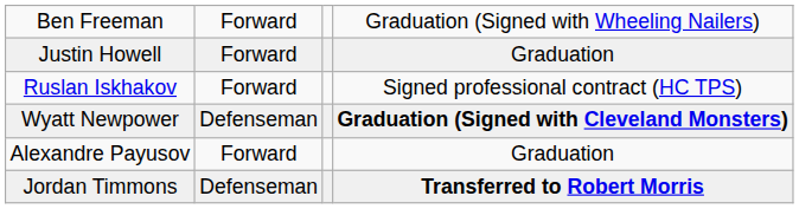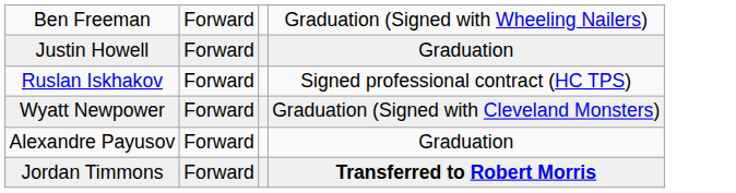 <table class="wikitable">
 <tr align="center" bgcolor="">
 <td>Ben Freeman</td>
 <td>Forward</td>
 <td></td>
 <td>Graduation (Signed with <a href='#'>Wheeling Nailers</a>)</td>
 </tr>
 <tr align="center" bgcolor="f0f0f0">
 <td>Justin Howell</td>
 <td>Forward</td>
 <td></td>
 <td>Graduation</td>
 </tr>
 <tr align="center" bgcolor="">
 <td><a href='#'>Ruslan Iskhakov</a></td>
 <td>Forward</td>
 <td></td>
 <td>Signed professional contract (<a href='#'>HC TPS</a>)</td>
 </tr>
 <tr align="center" bgcolor="f0f0f0">
 <td>Wyatt Newpower</td>
-<td>Defenseman</td>
+<td>Forward</td>
 <td></td>
-<td><strong>Graduation (Signed with <a href='#'>Cleveland Monsters</a>)</strong></td>
+<td>Graduation (Signed with <a href='#'>Cleveland Monsters</a>)</td>
 </tr>
 <tr align="center" bgcolor="">
 <td>Alexandre Payusov</td>
 <td>Forward</td>
 <td></td>
 <td>Graduation</td>
 </tr>
 <tr align="center" bgcolor="f0f0f0">
 <td>Jordan Timmons</td>
-<td>Defenseman</td>
+<td>Forward</td>
 <td></td>
 <td><strong>Transferred to <a href='#'>Robert Morris</a></strong></td>
 </tr>
 </table>
